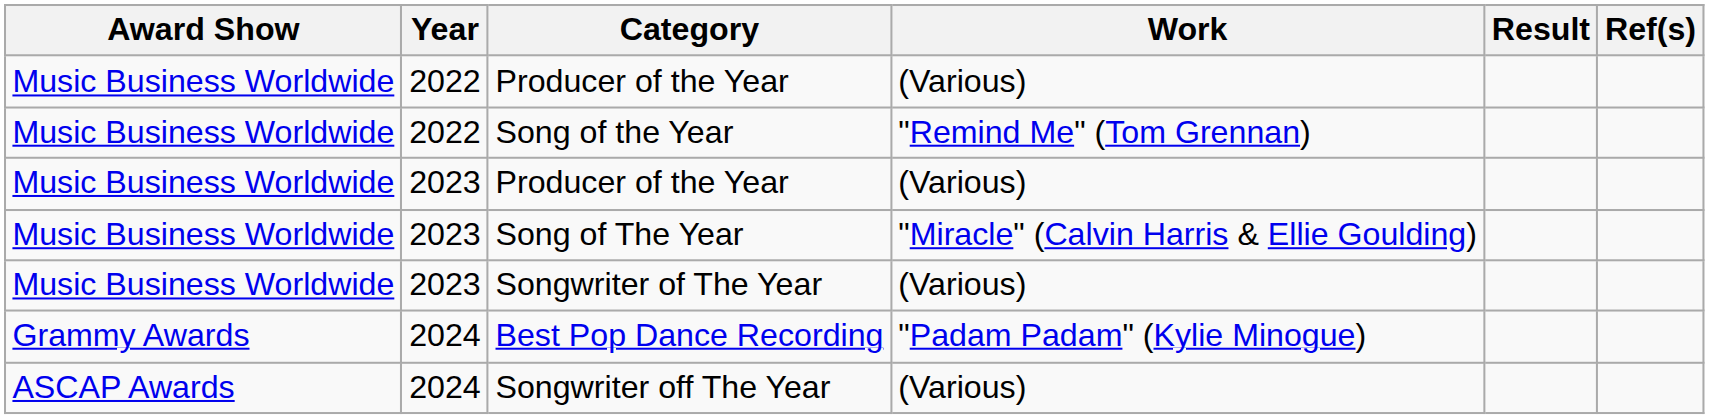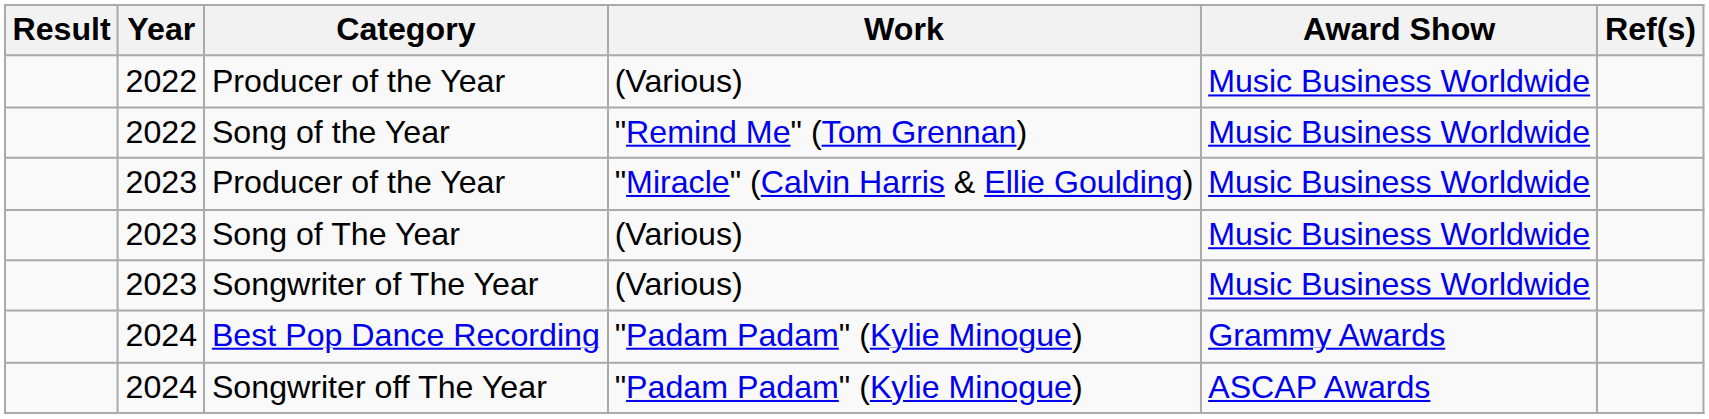 <table class="wikitable">
 <tr>
-<th>Award Show</th>
+<th>Result</th>
 <th>Year</th>
 <th>Category</th>
 <th>Work</th>
-<th>Result</th>
+<th>Award Show</th>
 <th>Ref(s)</th>
 </tr>
 <tr>
-<td><a href='#'>Music Business Worldwide</a> </td>
+<td></td>
 <td>2022</td>
 <td>Producer of the Year</td>
 <td>(Various)</td>
-<td></td>
+<td><a href='#'>Music Business Worldwide</a> </td>
 <td></td>
 </tr>
 <tr>
-<td><a href='#'>Music Business Worldwide</a> </td>
+<td></td>
 <td>2022</td>
 <td>Song of the Year</td>
 <td>"<a href='#'>Remind Me</a>" (<a href='#'>Tom Grennan</a>)</td>
-<td></td>
+<td><a href='#'>Music Business Worldwide</a> </td>
 <td></td>
 </tr>
 <tr>
-<td><a href='#'>Music Business Worldwide</a> </td>
+<td></td>
 <td>2023</td>
 <td>Producer of the Year</td>
-<td>(Various)</td>
-<td></td>
+<td>"<a href='#'>Miracle</a>" (<a href='#'>Calvin Harris</a> & <a href='#'>Ellie Goulding</a>)</td>
+<td><a href='#'>Music Business Worldwide</a> </td>
 <td></td>
 </tr>
 <tr>
-<td><a href='#'>Music Business Worldwide</a> </td>
+<td></td>
 <td>2023</td>
 <td>Song of The Year</td>
-<td>"<a href='#'>Miracle</a>" (<a href='#'>Calvin Harris</a> & <a href='#'>Ellie Goulding</a>)</td>
-<td></td>
+<td>(Various)</td>
+<td><a href='#'>Music Business Worldwide</a> </td>
 <td></td>
 </tr>
 <tr>
-<td><a href='#'>Music Business Worldwide</a> </td>
+<td></td>
 <td>2023</td>
 <td>Songwriter of The Year</td>
 <td>(Various)</td>
-<td></td>
+<td><a href='#'>Music Business Worldwide</a> </td>
 <td></td>
 </tr>
 <tr>
-<td><a href='#'>Grammy Awards</a></td>
+<td></td>
 <td>2024</td>
 <td><a href='#'>Best Pop Dance Recording</a></td>
 <td>"<a href='#'>Padam Padam</a>" (<a href='#'>Kylie Minogue</a>)</td>
-<td></td>
+<td><a href='#'>Grammy Awards</a></td>
 <td></td>
 </tr>
 <tr>
-<td><a href='#'>ASCAP Awards</a></td>
+<td></td>
 <td>2024</td>
 <td>Songwriter off The Year</td>
-<td>(Various)</td>
-<td></td>
+<td>"<a href='#'>Padam Padam</a>" (<a href='#'>Kylie Minogue</a>)</td>
+<td><a href='#'>ASCAP Awards</a></td>
 <td></td>
 </tr>
 </table>
